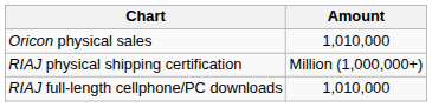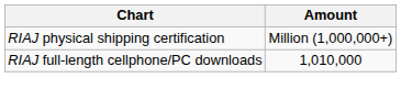 <table class="wikitable">
 <tr>
 <th>Chart</th>
 <th>Amount</th>
-</tr>
-<tr>
-<td><em>Oricon</em> physical sales</td>
-<td align="center">1,010,000</td>
 </tr>
 <tr>
 <td><em>RIAJ</em> physical shipping certification</td>
 <td align="center">Million (1,000,000+)</td>
 </tr>
 <tr>
 <td><em>RIAJ</em> full-length cellphone/PC downloads</td>
 <td align="center">1,010,000</td>
 </tr>
 </table>
